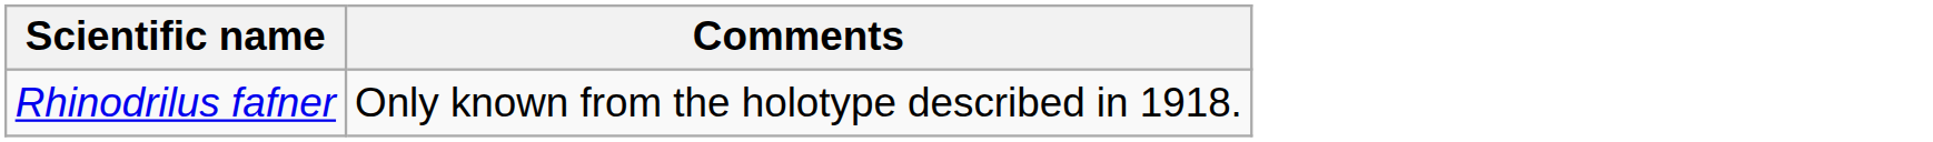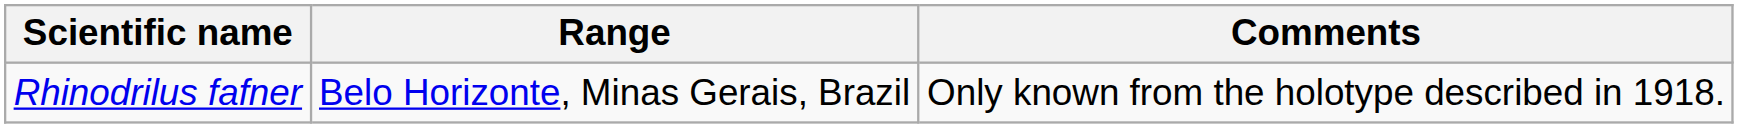 <table class="wikitable sortable">
 <tr>
 <th>Scientific name</th>
+<th>Range</th>
 <th class="unsortable">Comments</th>
 </tr>
 <tr>
 <td><em><a href='#'>Rhinodrilus fafner</a></em></td>
+<td><a href='#'>Belo Horizonte</a>, Minas Gerais, Brazil</td>
 <td>Only known from the holotype described in 1918.</td>
 </tr>
 </table>
